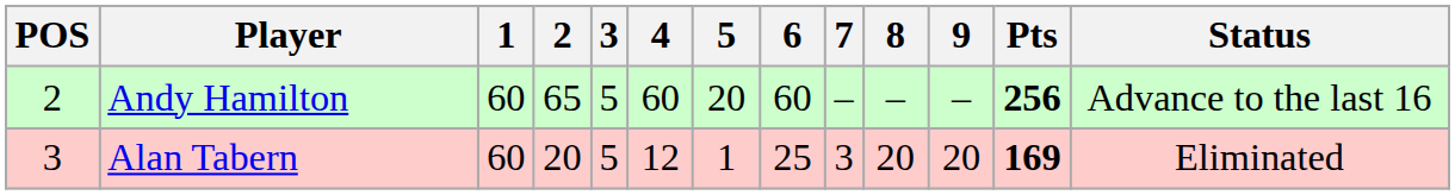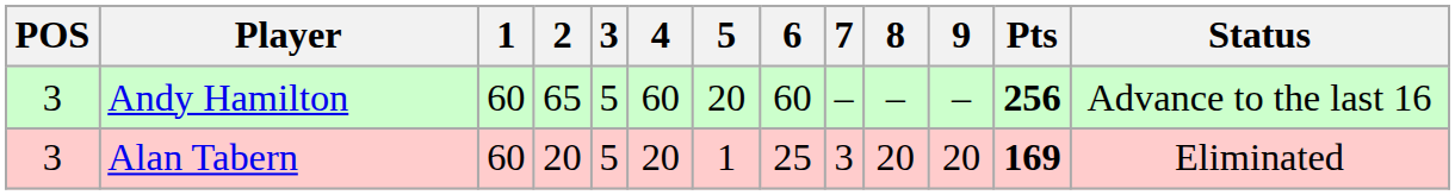 <table class="wikitable" style="text-align:center; margin: 1em auto 1em auto, align:left">
 <tr>
 <th width=20>POS</th>
 <th width=150>Player</th>
 <th width=3>1</th>
 <th width=3>2</th>
 <th width=3>3</th>
 <th width=20>4</th>
 <th width=20>5</th>
 <th width=20>6</th>
 <th width=3>7</th>
 <th width=20>8</th>
 <th width=20>9</th>
 <th width=20>Pts</th>
 <th width=150>Status</th>
 </tr>
 <tr style="background:#CCFFCC;">
-<td>2</td>
+<td>3</td>
 <td style="text-align:left;"> <a href='#'>Andy Hamilton</a></td>
 <td>60</td>
 <td>65</td>
 <td>5</td>
 <td>60</td>
 <td>20</td>
 <td>60</td>
 <td>–</td>
 <td>–</td>
 <td>–</td>
 <td><strong>256</strong></td>
 <td>Advance to the last 16</td>
 </tr>
 <tr style="background:#FFCCCC;">
 <td>3</td>
 <td style="text-align:left;"> <a href='#'>Alan Tabern</a></td>
 <td>60</td>
 <td>20</td>
 <td>5</td>
-<td>12</td>
+<td>20</td>
 <td>1</td>
 <td>25</td>
 <td>3</td>
 <td>20</td>
 <td>20</td>
 <td><strong>169</strong></td>
 <td>Eliminated</td>
 </tr>
 </table>
